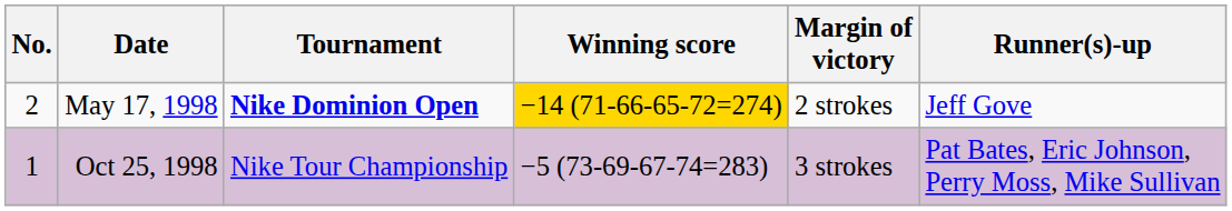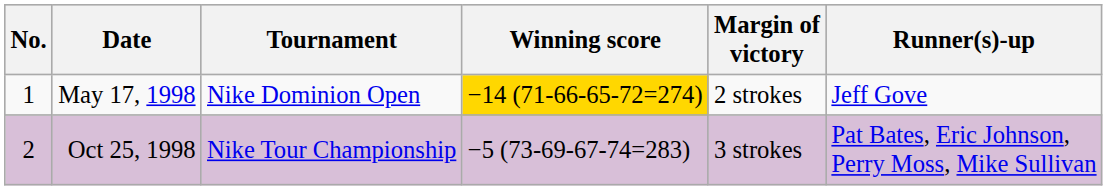 <table class="wikitable" style="font-size:95%;">
 <tr>
 <th>No.</th>
 <th>Date</th>
 <th>Tournament</th>
 <th>Winning score</th>
 <th>Margin of<br>victory</th>
 <th>Runner(s)-up</th>
 </tr>
 <tr>
-<td align=center>2</td>
+<td align=center>1</td>
 <td align=right>May 17, <a href='#'>1998</a></td>
-<td><strong><a href='#'>Nike Dominion Open</a></strong></td>
+<td><a href='#'>Nike Dominion Open</a></td>
 <td style="background: gold;">−14 (71-66-65-72=274)</td>
 <td>2 strokes</td>
 <td> <a href='#'>Jeff Gove</a></td>
 </tr>
 <tr style="background:thistle;">
-<td align=center>1</td>
+<td align=center>2</td>
 <td align=right>Oct 25, 1998</td>
 <td><a href='#'>Nike Tour Championship</a></td>
 <td>−5 (73-69-67-74=283)</td>
 <td>3 strokes</td>
 <td> <a href='#'>Pat Bates</a>,  <a href='#'>Eric Johnson</a>,<br> <a href='#'>Perry Moss</a>,  <a href='#'>Mike Sullivan</a></td>
 </tr>
 </table>
